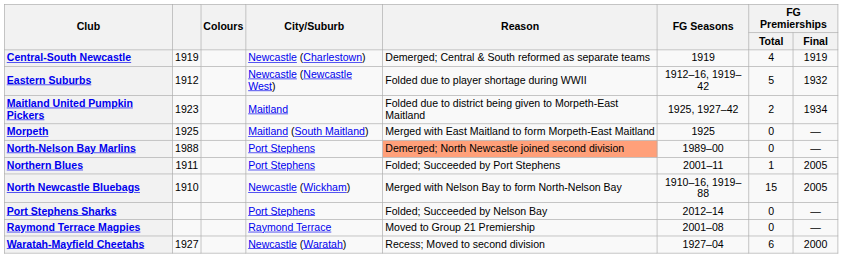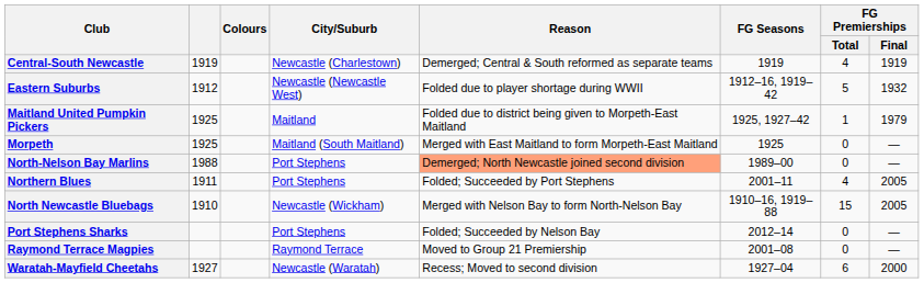 <table class="wikitable sortable" style="text-align:center; width:100%">
 <tr>
 <th rowspan="2">Club</th>
 <th rowspan="2"></th>
 <th rowspan="2" class="unsortable">Colours</th>
 <th rowspan="2">City/Suburb</th>
 <th rowspan="2">Reason</th>
 <th rowspan="2">FG Seasons</th>
 <th colspan="2">FG Premierships</th>
 </tr>
 <tr>
 <th data-sort-type="number">Total</th>
 <th>Final</th>
 </tr>
 <tr>
 <th style="text-align:left"><a href='#'>Central-South Newcastle</a></th>
 <td>1919</td>
 <td></td>
 <td style="text-align:left"><a href='#'>Newcastle</a> (<a href='#'>Charlestown</a>)</td>
 <td style="text-align:left">Demerged; Central & South reformed as separate teams</td>
 <td>1919</td>
 <td>4</td>
 <td>1919</td>
 </tr>
 <tr>
 <th style="text-align:left"><a href='#'>Eastern Suburbs</a></th>
 <td>1912</td>
 <td></td>
 <td style="text-align:left"><a href='#'>Newcastle</a> (<a href='#'>Newcastle West</a>)</td>
 <td style="text-align:left">Folded due to player shortage during WWII</td>
 <td>1912–16, 1919–42</td>
 <td>5</td>
 <td>1932</td>
 </tr>
 <tr>
 <th style="text-align:left"><a href='#'>Maitland United Pumpkin Pickers</a></th>
-<td>1923</td>
+<td>1925</td>
 <td></td>
 <td style="text-align:left"><a href='#'>Maitland</a></td>
 <td style="text-align:left">Folded due to district being given to Morpeth-East Maitland</td>
 <td>1925, 1927–42</td>
-<td>2</td>
-<td>1934</td>
+<td>1</td>
+<td>1979</td>
 </tr>
 <tr>
 <th style="text-align:left"><a href='#'>Morpeth</a></th>
 <td>1925</td>
 <td></td>
 <td style="text-align:left"><a href='#'>Maitland</a> (<a href='#'>South Maitland</a>)</td>
 <td style="text-align:left">Merged with East Maitland to form Morpeth-East Maitland</td>
 <td>1925</td>
 <td>0</td>
 <td>—</td>
 </tr>
 <tr>
 <th style="text-align:left"><a href='#'>North-Nelson Bay Marlins</a></th>
 <td>1988</td>
 <td></td>
 <td style="text-align:left"><a href='#'>Port Stephens</a></td>
 <td style="background: lightsalmon; text-align:left">Demerged; North Newcastle joined second division</td>
 <td>1989–00</td>
 <td>0</td>
 <td>—</td>
 </tr>
 <tr>
 <th style="text-align:left"><a href='#'>Northern Blues</a></th>
 <td>1911</td>
 <td></td>
 <td style="text-align:left"><a href='#'>Port Stephens</a></td>
 <td style="text-align:left">Folded; Succeeded by Port Stephens</td>
 <td>2001–11</td>
-<td>1</td>
+<td>4</td>
 <td>2005</td>
 </tr>
 <tr>
 <th style="text-align:left"><a href='#'>North Newcastle Bluebags</a></th>
 <td>1910</td>
 <td></td>
 <td style="text-align:left"><a href='#'>Newcastle</a> (<a href='#'>Wickham</a>)</td>
 <td style="text-align:left">Merged with Nelson Bay to form North-Nelson Bay</td>
 <td>1910–16, 1919–88</td>
 <td>15</td>
 <td>2005</td>
 </tr>
 <tr>
 <th style="text-align:left"><a href='#'>Port Stephens Sharks</a></th>
 <td></td>
 <td></td>
 <td style="text-align:left"><a href='#'>Port Stephens</a></td>
 <td style="text-align:left">Folded; Succeeded by Nelson Bay</td>
 <td>2012–14</td>
 <td>0</td>
 <td>—</td>
 </tr>
 <tr>
 <th style="text-align:left"><a href='#'>Raymond Terrace Magpies</a></th>
 <td></td>
 <td></td>
 <td style="text-align:left"><a href='#'>Raymond Terrace</a></td>
 <td style="text-align:left">Moved to Group 21 Premiership</td>
 <td>2001–08</td>
 <td>0</td>
 <td>—</td>
 </tr>
 <tr>
 <th style="text-align:left"><a href='#'>Waratah-Mayfield Cheetahs</a></th>
 <td>1927</td>
 <td></td>
 <td style="text-align:left"><a href='#'>Newcastle</a> (<a href='#'>Waratah</a>)</td>
 <td style="text-align:left">Recess; Moved to second division</td>
 <td>1927–04</td>
 <td>6</td>
 <td>2000</td>
 </tr>
 </table>
